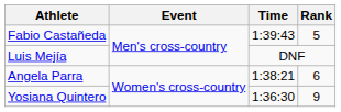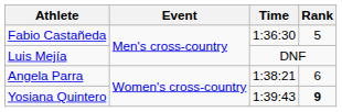 <table class=wikitable style="font-size:95%">
 <tr>
 <th>Athlete</th>
 <th>Event</th>
 <th>Time</th>
 <th>Rank</th>
 </tr>
 <tr align=center>
 <td align=left><a href='#'>Fabio Castañeda</a></td>
 <td align=left rowspan=2><a href='#'>Men's cross-country</a></td>
-<td>1:39:43</td>
+<td>1:36:30</td>
 <td>5</td>
 </tr>
 <tr align=center>
 <td align=left><a href='#'>Luis Mejía</a></td>
 <td colspan=2>DNF</td>
 </tr>
 <tr align=center>
 <td align=left><a href='#'>Angela Parra</a></td>
 <td align=center rowspan=2><a href='#'>Women's cross-country</a></td>
 <td>1:38:21</td>
 <td>6</td>
 </tr>
 <tr align=center>
 <td align=left><a href='#'>Yosiana Quintero</a></td>
-<td>1:36:30</td>
-<td>9</td>
+<td>1:39:43</td>
+<td><strong>9</strong></td>
 </tr>
 </table>
